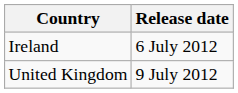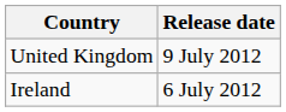 <table class="wikitable">
 <tr>
 <th>Country</th>
 <th>Release date</th>
 </tr>
 <tr>
+<td>United Kingdom</td>
+<td>9 July 2012</td>
+</tr>
+<tr>
 <td>Ireland</td>
 <td>6 July 2012</td>
 </tr>
-<tr>
-<td>United Kingdom</td>
-<td>9 July 2012</td>
-</tr>
 </table>
